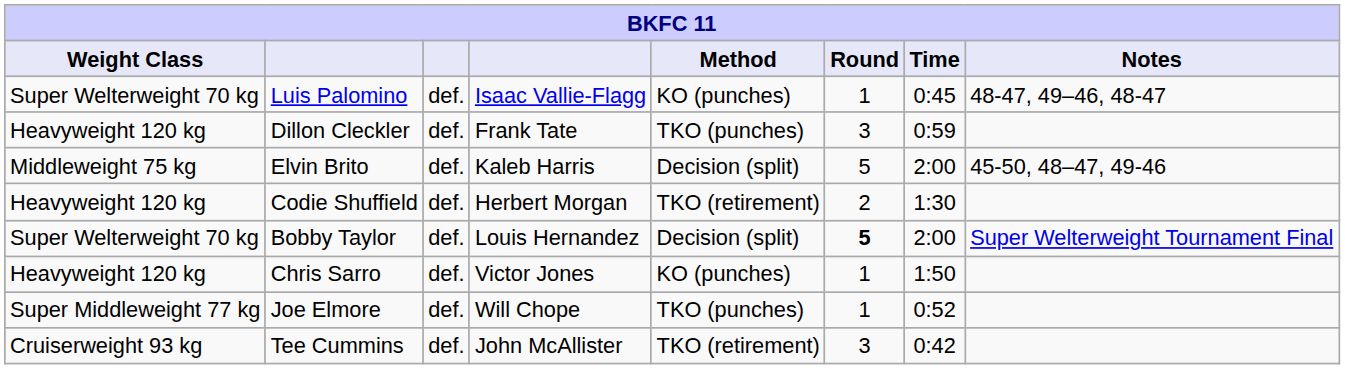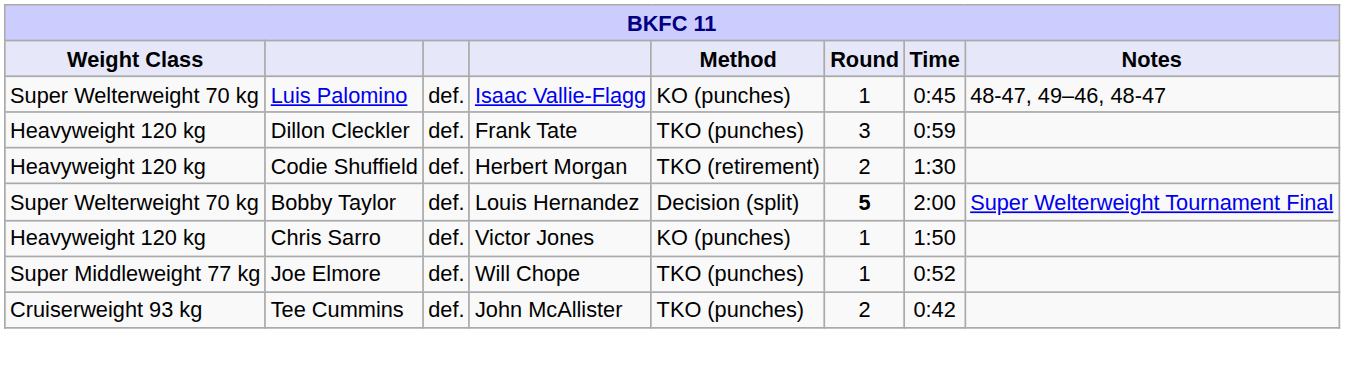 <table class="wikitable" style="font-size: 80%;">
 <tr>
 <th colspan="8" style="background-color: #ccf; color: #000080; text-align: center;"><strong>BKFC 11</strong></th>
 </tr>
 <tr>
 <th colspan="1" style="background-color: #E6E8FA; color: #000000; text-align: center;">Weight Class</th>
 <th colspan="1" style="background-color: #E6E8FA; color: #000000; text-align: center;"></th>
 <th colspan="1" style="background-color: #E6E8FA; color: #000000; text-align: center;"></th>
 <th colspan="1" style="background-color: #E6E8FA; color: #000000; text-align: center;"></th>
 <th colspan="1" style="background-color: #E6E8FA; color: #000000; text-align: center;">Method</th>
 <th colspan="1" style="background-color: #E6E8FA; color: #000000; text-align: center;">Round</th>
 <th colspan="1" style="background-color: #E6E8FA; color: #000000; text-align: center;">Time</th>
 <th colspan="1" style="background-color: #E6E8FA; color: #000000; text-align: center;">Notes</th>
 </tr>
 <tr>
 <td>Super Welterweight 70 kg</td>
 <td> <a href='#'>Luis Palomino</a></td>
 <td align=center>def.</td>
 <td> <a href='#'>Isaac Vallie-Flagg</a></td>
 <td>KO (punches)</td>
 <td align=center>1</td>
 <td align=center>0:45</td>
 <td>48-47, 49–46, 48-47</td>
 </tr>
 <tr>
 <td>Heavyweight 120 kg</td>
 <td> Dillon Cleckler</td>
 <td align=center>def.</td>
 <td> Frank Tate</td>
 <td>TKO (punches)</td>
 <td align=center>3</td>
 <td align=center>0:59</td>
 <td></td>
-</tr>
-<tr>
-<td>Middleweight 75 kg</td>
-<td> Elvin Brito</td>
-<td align=center>def.</td>
-<td>Kaleb Harris</td>
-<td>Decision (split)</td>
-<td align=center>5</td>
-<td align=center>2:00</td>
-<td>45-50, 48–47, 49-46</td>
 </tr>
 <tr>
 <td>Heavyweight 120 kg</td>
 <td> Codie Shuffield</td>
 <td align=center>def.</td>
 <td> Herbert Morgan</td>
 <td>TKO (retirement)</td>
 <td align=center>2</td>
 <td align=center>1:30</td>
 <td></td>
 </tr>
 <tr>
 <td>Super Welterweight 70 kg</td>
 <td> Bobby Taylor</td>
 <td align=center>def.</td>
 <td> Louis Hernandez</td>
 <td>Decision (split)</td>
 <td align=center><strong>5</strong></td>
 <td align=center>2:00</td>
 <td><a href='#'>Super Welterweight Tournament Final</a></td>
 </tr>
 <tr>
 <td>Heavyweight 120 kg</td>
 <td> Chris Sarro</td>
 <td align=center>def.</td>
 <td> Victor Jones</td>
 <td>KO (punches)</td>
 <td align=center>1</td>
 <td align=center>1:50</td>
 <td></td>
 </tr>
 <tr>
 <td>Super Middleweight 77 kg</td>
 <td> Joe Elmore</td>
 <td align=center>def.</td>
 <td> Will Chope</td>
 <td>TKO (punches)</td>
 <td align=center>1</td>
 <td align=center>0:52</td>
 <td></td>
 </tr>
 <tr>
 <td>Cruiserweight 93 kg</td>
 <td> Tee Cummins</td>
 <td align=center>def.</td>
 <td> John McAllister</td>
-<td>TKO (retirement)</td>
-<td align=center>3</td>
+<td>TKO (punches)</td>
+<td align=center>2</td>
 <td align=center>0:42</td>
 <td></td>
 </tr>
 </table>
